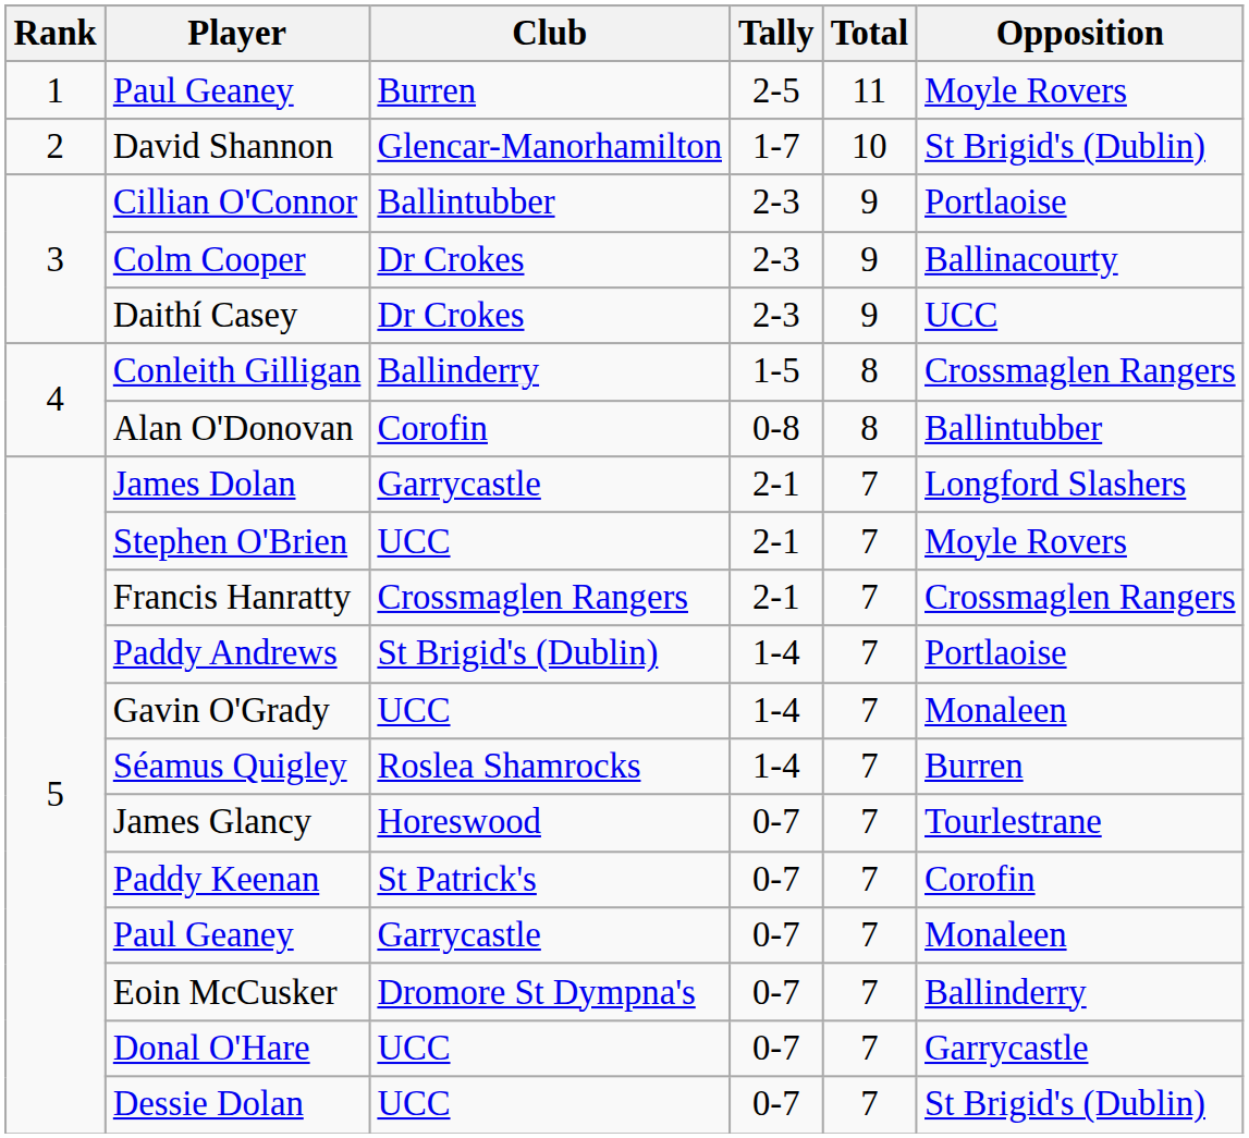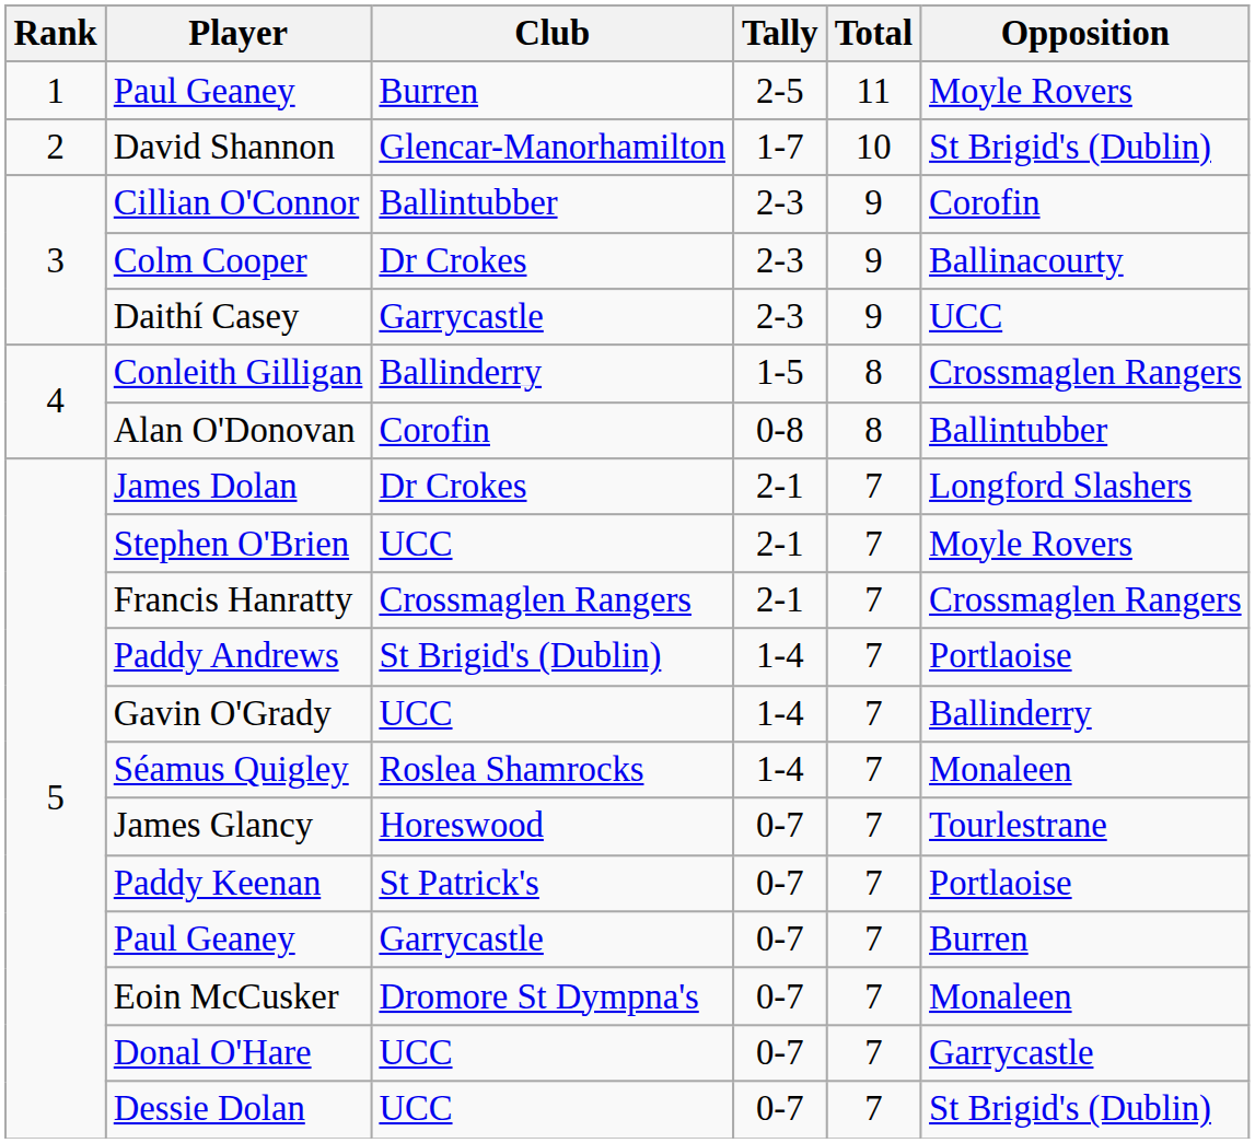 <table class="wikitable">
 <tr>
 <th>Rank</th>
 <th>Player</th>
 <th>Club</th>
 <th>Tally</th>
 <th>Total</th>
 <th>Opposition</th>
 </tr>
 <tr>
 <td rowspan="1" style="text-align:center;">1</td>
 <td><a href='#'>Paul Geaney</a></td>
 <td><a href='#'>Burren</a></td>
 <td align=center>2-5</td>
 <td align=center>11</td>
 <td><a href='#'>Moyle Rovers</a></td>
 </tr>
 <tr>
 <td rowspan="1" style="text-align:center;">2</td>
 <td>David Shannon</td>
 <td><a href='#'>Glencar-Manorhamilton</a></td>
 <td align=center>1-7</td>
 <td align=center>10</td>
 <td><a href='#'>St Brigid's (Dublin)</a></td>
 </tr>
 <tr>
 <td rowspan="3" style="text-align:center;">3</td>
 <td><a href='#'>Cillian O'Connor</a></td>
 <td><a href='#'>Ballintubber</a></td>
 <td align=center>2-3</td>
 <td align=center>9</td>
-<td><a href='#'>Portlaoise</a></td>
+<td><a href='#'>Corofin</a></td>
 </tr>
 <tr>
 <td><a href='#'>Colm Cooper</a></td>
 <td><a href='#'>Dr Crokes</a></td>
 <td align=center>2-3</td>
 <td align=center>9</td>
 <td><a href='#'>Ballinacourty</a></td>
 </tr>
 <tr>
 <td>Daithí Casey</td>
-<td><a href='#'>Dr Crokes</a></td>
+<td><a href='#'>Garrycastle</a></td>
 <td align=center>2-3</td>
 <td align=center>9</td>
 <td><a href='#'>UCC</a></td>
 </tr>
 <tr>
 <td rowspan="2" style="text-align:center;">4</td>
 <td><a href='#'>Conleith Gilligan</a></td>
 <td><a href='#'>Ballinderry</a></td>
 <td align=center>1-5</td>
 <td align=center>8</td>
 <td><a href='#'>Crossmaglen Rangers</a></td>
 </tr>
 <tr>
 <td>Alan O'Donovan</td>
 <td><a href='#'>Corofin</a></td>
 <td align=center>0-8</td>
 <td align=center>8</td>
 <td><a href='#'>Ballintubber</a></td>
 </tr>
 <tr>
 <td rowspan="12" style="text-align:center;">5</td>
 <td><a href='#'>James Dolan</a></td>
-<td><a href='#'>Garrycastle</a></td>
+<td><a href='#'>Dr Crokes</a></td>
 <td align=center>2-1</td>
 <td align=center>7</td>
 <td><a href='#'>Longford Slashers</a></td>
 </tr>
 <tr>
 <td><a href='#'>Stephen O'Brien</a></td>
 <td><a href='#'>UCC</a></td>
 <td align=center>2-1</td>
 <td align=center>7</td>
 <td><a href='#'>Moyle Rovers</a></td>
 </tr>
 <tr>
 <td>Francis Hanratty</td>
 <td><a href='#'>Crossmaglen Rangers</a></td>
 <td align=center>2-1</td>
 <td align=center>7</td>
 <td><a href='#'>Crossmaglen Rangers</a></td>
 </tr>
 <tr>
 <td><a href='#'>Paddy Andrews</a></td>
 <td><a href='#'>St Brigid's (Dublin)</a></td>
 <td align=center>1-4</td>
 <td align=center>7</td>
 <td><a href='#'>Portlaoise</a></td>
 </tr>
 <tr>
 <td>Gavin O'Grady</td>
 <td><a href='#'>UCC</a></td>
 <td align=center>1-4</td>
 <td align=center>7</td>
-<td><a href='#'>Monaleen</a></td>
+<td><a href='#'>Ballinderry</a></td>
 </tr>
 <tr>
 <td><a href='#'>Séamus Quigley</a></td>
 <td><a href='#'>Roslea Shamrocks</a></td>
 <td align=center>1-4</td>
 <td align=center>7</td>
-<td><a href='#'>Burren</a></td>
+<td><a href='#'>Monaleen</a></td>
 </tr>
 <tr>
 <td>James Glancy</td>
 <td><a href='#'>Horeswood</a></td>
 <td align=center>0-7</td>
 <td align=center>7</td>
 <td><a href='#'>Tourlestrane</a></td>
 </tr>
 <tr>
 <td><a href='#'>Paddy Keenan</a></td>
 <td><a href='#'>St Patrick's</a></td>
 <td align=center>0-7</td>
 <td align=center>7</td>
-<td><a href='#'>Corofin</a></td>
+<td><a href='#'>Portlaoise</a></td>
 </tr>
 <tr>
 <td><a href='#'>Paul Geaney</a></td>
 <td><a href='#'>Garrycastle</a></td>
 <td align=center>0-7</td>
 <td align=center>7</td>
-<td><a href='#'>Monaleen</a></td>
+<td><a href='#'>Burren</a></td>
 </tr>
 <tr>
 <td>Eoin McCusker</td>
 <td><a href='#'>Dromore St Dympna's</a></td>
 <td align=center>0-7</td>
 <td align=center>7</td>
-<td><a href='#'>Ballinderry</a></td>
+<td><a href='#'>Monaleen</a></td>
 </tr>
 <tr>
 <td><a href='#'>Donal O'Hare</a></td>
 <td><a href='#'>UCC</a></td>
 <td align=center>0-7</td>
 <td align=center>7</td>
 <td><a href='#'>Garrycastle</a></td>
 </tr>
 <tr>
 <td><a href='#'>Dessie Dolan</a></td>
 <td><a href='#'>UCC</a></td>
 <td align=center>0-7</td>
 <td align=center>7</td>
 <td><a href='#'>St Brigid's (Dublin)</a></td>
 </tr>
 </table>
